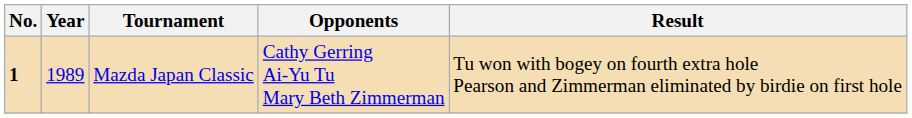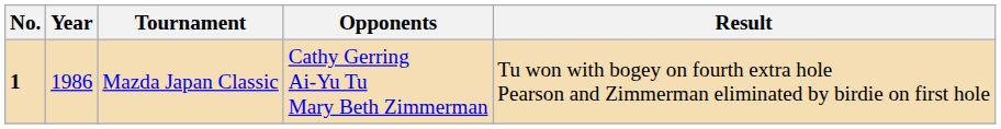 <table class="wikitable" style="font-size:95%;">
 <tr>
 <th>No.</th>
 <th>Year</th>
 <th>Tournament</th>
 <th>Opponents</th>
 <th>Result</th>
 </tr>
 <tr style="background:#F5DEB3;">
 <td><strong>1</strong></td>
-<td><a href='#'>1989</a></td>
+<td><a href='#'>1986</a></td>
 <td><a href='#'>Mazda Japan Classic</a></td>
 <td> <a href='#'>Cathy Gerring</a><br> <a href='#'>Ai-Yu Tu</a><br> <a href='#'>Mary Beth Zimmerman</a></td>
 <td>Tu won with bogey on fourth extra hole<br>Pearson and Zimmerman eliminated by birdie on first hole</td>
 </tr>
 </table>
